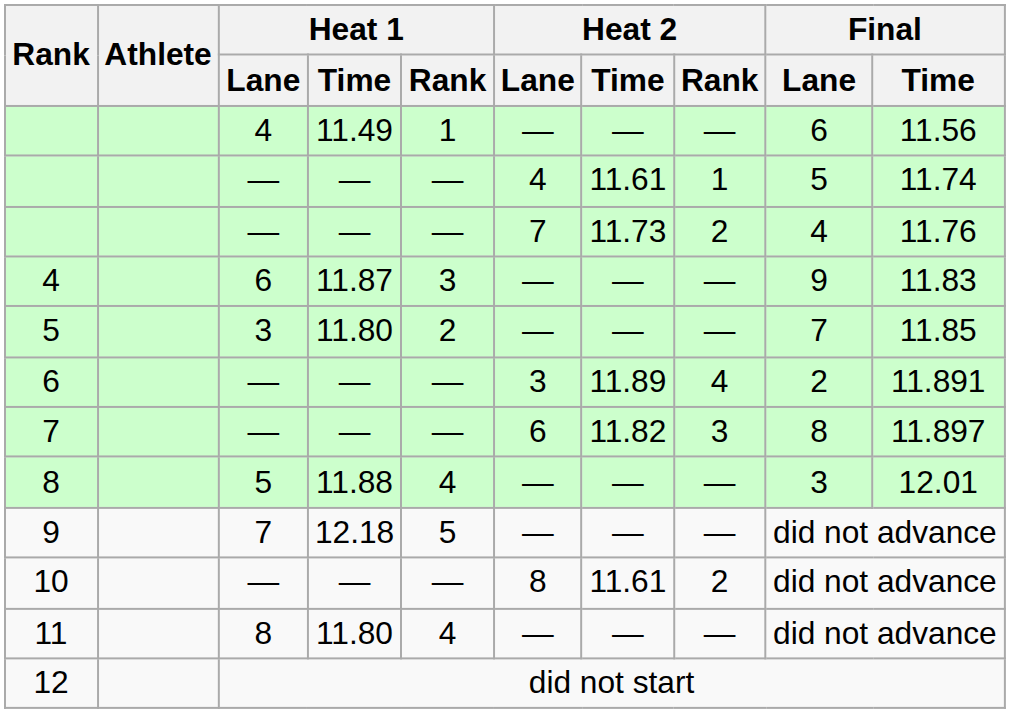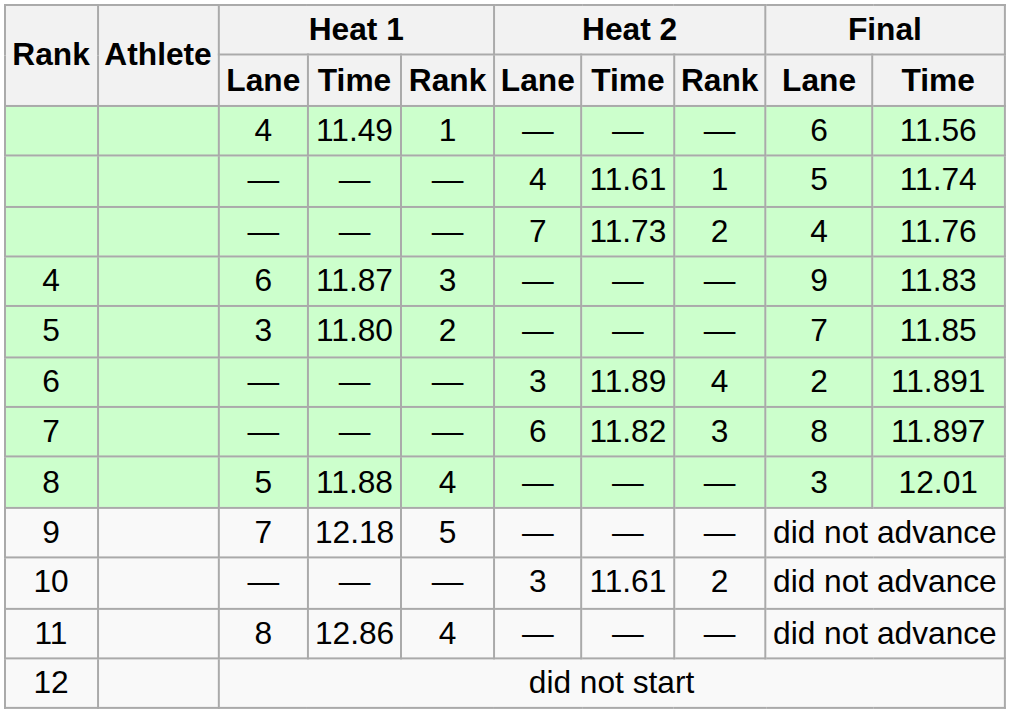 <table class="wikitable sortable"  style="text-align:center">
 <tr>
 <th rowspan="2" data-sort-type=number>Rank</th>
 <th rowspan="2">Athlete</th>
 <th colspan="3">Heat 1</th>
 <th colspan="3">Heat 2</th>
 <th colspan="2">Final</th>
 </tr>
 <tr>
 <th>Lane</th>
 <th>Time</th>
 <th>Rank</th>
 <th>Lane</th>
 <th>Time</th>
 <th>Rank</th>
 <th>Lane</th>
 <th>Time</th>
 </tr>
 <tr bgcolor=ccffcc>
 <td></td>
 <td align="left"></td>
 <td>4</td>
 <td>11.49</td>
 <td>1</td>
 <td>—</td>
 <td>—</td>
 <td>—</td>
 <td>6</td>
 <td>11.56</td>
 </tr>
 <tr bgcolor=ccffcc>
 <td></td>
 <td align="left"></td>
 <td>—</td>
 <td>—</td>
 <td>—</td>
 <td>4</td>
 <td>11.61</td>
 <td>1</td>
 <td>5</td>
 <td>11.74</td>
 </tr>
 <tr bgcolor=ccffcc>
 <td></td>
 <td align="left"></td>
 <td>—</td>
 <td>—</td>
 <td>—</td>
 <td>7</td>
 <td>11.73</td>
 <td>2</td>
 <td>4</td>
 <td>11.76</td>
 </tr>
 <tr bgcolor=ccffcc>
 <td>4</td>
 <td align="left"></td>
 <td>6</td>
 <td>11.87</td>
 <td>3</td>
 <td>—</td>
 <td>—</td>
 <td>—</td>
 <td>9</td>
 <td>11.83</td>
 </tr>
 <tr bgcolor=ccffcc>
 <td>5</td>
 <td align="left"></td>
 <td>3</td>
 <td>11.80</td>
 <td>2</td>
 <td>—</td>
 <td>—</td>
 <td>—</td>
 <td>7</td>
 <td>11.85</td>
 </tr>
 <tr bgcolor=ccffcc>
 <td>6</td>
 <td align="left"></td>
 <td>—</td>
 <td>—</td>
 <td>—</td>
 <td>3</td>
 <td>11.89</td>
 <td>4</td>
 <td>2</td>
 <td>11.891</td>
 </tr>
 <tr bgcolor=ccffcc>
 <td>7</td>
 <td align="left"></td>
 <td>—</td>
 <td>—</td>
 <td>—</td>
 <td>6</td>
 <td>11.82</td>
 <td>3</td>
 <td>8</td>
 <td>11.897</td>
 </tr>
 <tr bgcolor=ccffcc>
 <td>8</td>
 <td align="left"></td>
 <td>5</td>
 <td>11.88</td>
 <td>4</td>
 <td>—</td>
 <td>—</td>
 <td>—</td>
 <td>3</td>
 <td>12.01</td>
 </tr>
 <tr>
 <td>9</td>
 <td align="left"></td>
 <td>7</td>
 <td>12.18</td>
 <td>5</td>
 <td>—</td>
 <td>—</td>
 <td>—</td>
 <td colspan="2">did not advance</td>
 </tr>
 <tr>
 <td>10</td>
 <td align="left"></td>
 <td>—</td>
 <td>—</td>
 <td>—</td>
-<td>8</td>
+<td>3</td>
 <td>11.61</td>
 <td>2</td>
 <td colspan="2">did not advance</td>
 </tr>
 <tr>
 <td>11</td>
 <td align="left"></td>
 <td>8</td>
-<td>11.80</td>
+<td>12.86</td>
 <td>4</td>
 <td>—</td>
 <td>—</td>
 <td>—</td>
 <td colspan="2">did not advance</td>
 </tr>
 <tr>
 <td>12</td>
 <td align="left"></td>
 <td colspan="8">did not start</td>
 </tr>
 </table>
